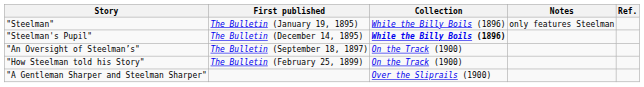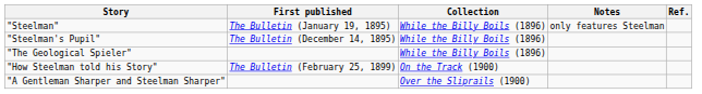 <table class="wikitable">
 <tr>
 <th>Story</th>
 <th>First published</th>
 <th>Collection</th>
 <th>Notes</th>
 <th>Ref.</th>
 </tr>
 <tr>
 <td>"Steelman"</td>
 <td><a href='#'><em>The Bulletin</em></a> (January 19, 1895)</td>
 <td><a href='#'><em>While the Billy Boils</em></a> (1896)</td>
 <td>only features Steelman</td>
 <td></td>
 </tr>
 <tr>
 <td>"Steelman's Pupil"</td>
 <td><a href='#'><em>The Bulletin</em></a> (December 14, 1895)</td>
-<td><strong><a href='#'><em>While the Billy Boils</em></a> (1896)</strong></td>
+<td><a href='#'><em>While the Billy Boils</em></a> (1896)</td>
 <td></td>
 <td></td>
 </tr>
 <tr>
-<td>"An Oversight of Steelman’s"</td>
-<td><a href='#'><em>The Bulletin</em></a> (September 18, 1897)</td>
-<td><em><a href='#'>On the Track</a></em> (1900)</td>
+<td>"The Geological Spieler"</td>
+<td></td>
+<td><a href='#'><em>While the Billy Boils</em></a> (1896)</td>
 <td></td>
 <td></td>
 </tr>
 <tr>
 <td>"How Steelman told his Story"</td>
 <td><a href='#'><em>The Bulletin</em></a> (February 25, 1899)</td>
 <td><em><a href='#'>On the Track</a></em> (1900)</td>
 <td></td>
 <td></td>
 </tr>
 <tr>
 <td>"A Gentleman Sharper and Steelman Sharper"</td>
 <td></td>
 <td><em><a href='#'>Over the Sliprails</a></em> (1900)</td>
 <td></td>
 <td></td>
 </tr>
 </table>
